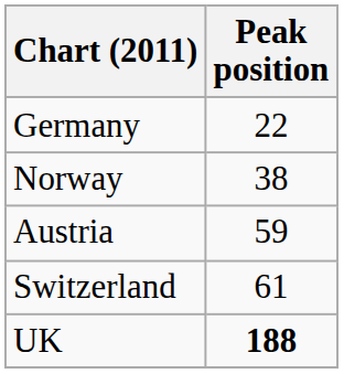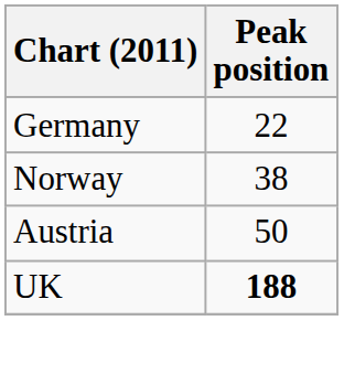 <table class="wikitable">
 <tr>
 <th>Chart (2011)</th>
 <th>Peak<br>position</th>
 </tr>
 <tr>
 <td>Germany</td>
 <td align="center">22</td>
 </tr>
 <tr>
 <td>Norway</td>
 <td align="center">38</td>
 </tr>
 <tr>
 <td>Austria</td>
-<td align="center">59</td>
-</tr>
-<tr>
-<td>Switzerland</td>
-<td align="center">61</td>
+<td align="center">50</td>
 </tr>
 <tr>
 <td>UK</td>
 <td align="center"><strong>188</strong></td>
 </tr>
 <tr>
 </tr>
 </table>
